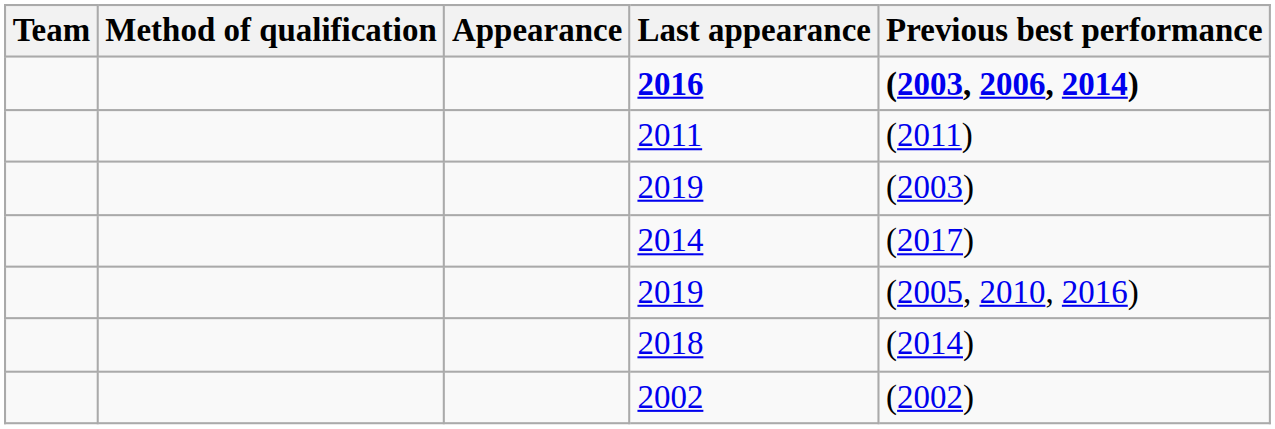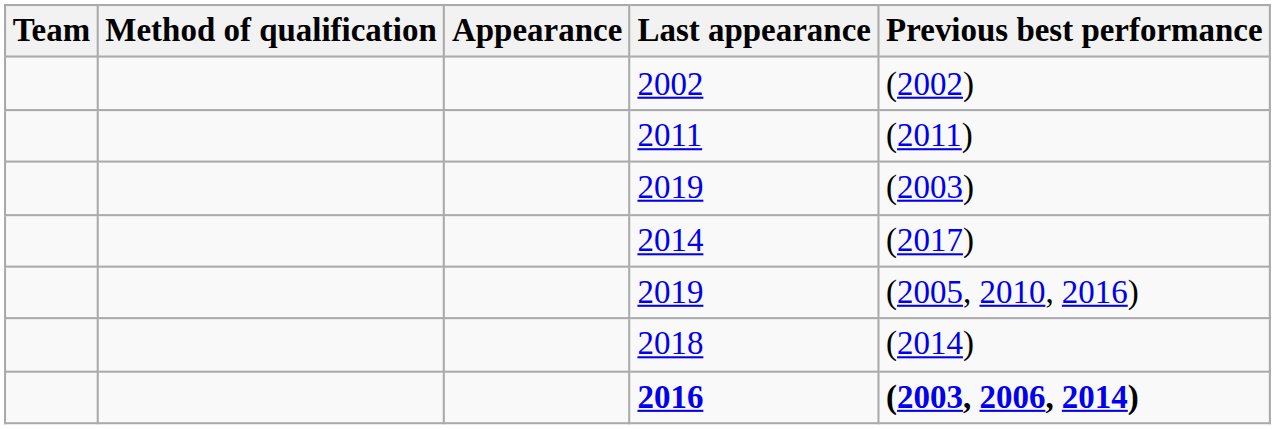 <table class="wikitable sortable">
 <tr>
 <th>Team</th>
 <th>Method of qualification</th>
 <th data-sort-type="number">Appearance</th>
 <th>Last appearance</th>
 <th>Previous best performance</th>
 </tr>
 <tr>
-<td><strong></strong></td>
-<td><strong></strong></td>
-<td><strong></strong></td>
-<td><a href='#'><strong>2016</strong></a></td>
-<td><strong> (<a href='#'>2003</a>, <a href='#'>2006</a>, <a href='#'>2014</a>)</strong></td>
+<td></td>
+<td></td>
+<td></td>
+<td><a href='#'>2002</a></td>
+<td> (<a href='#'>2002</a>)</td>
 </tr>
 <tr>
 <td></td>
 <td></td>
 <td></td>
 <td><a href='#'>2011</a></td>
 <td> (<a href='#'>2011</a>)</td>
 </tr>
 <tr>
 <td></td>
 <td></td>
 <td></td>
 <td><a href='#'>2019</a></td>
 <td><strong></strong> (<a href='#'>2003</a>)</td>
 </tr>
 <tr>
 <td></td>
 <td></td>
 <td></td>
 <td><a href='#'>2014</a></td>
 <td> (<a href='#'>2017</a>)</td>
 </tr>
 <tr>
 <td></td>
 <td></td>
 <td></td>
 <td><a href='#'>2019</a></td>
 <td> (<a href='#'>2005</a>, <a href='#'>2010</a>, <a href='#'>2016</a>)</td>
 </tr>
 <tr>
 <td></td>
 <td></td>
 <td></td>
 <td><a href='#'>2018</a></td>
 <td> (<a href='#'>2014</a>)</td>
 </tr>
 <tr>
-<td></td>
-<td></td>
-<td></td>
-<td><a href='#'>2002</a></td>
-<td> (<a href='#'>2002</a>)</td>
+<td><strong></strong></td>
+<td><strong></strong></td>
+<td><strong></strong></td>
+<td><a href='#'><strong>2016</strong></a></td>
+<td><strong> (<a href='#'>2003</a>, <a href='#'>2006</a>, <a href='#'>2014</a>)</strong></td>
 </tr>
 </table>
